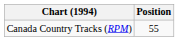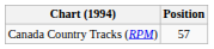 <table class="wikitable sortable">
 <tr>
 <th scope="col">Chart (1994)</th>
 <th scope="col">Position</th>
 </tr>
 <tr>
 <td>Canada Country Tracks (<em><a href='#'>RPM</a></em>)</td>
-<td align="center">55</td>
+<td align="center">57</td>
 </tr>
 </table>
